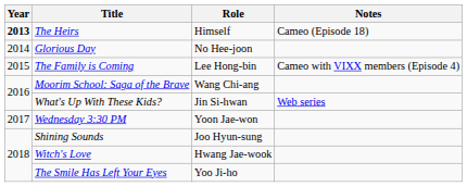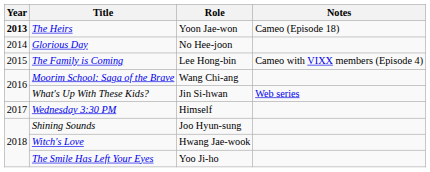 <table class="wikitable">
 <tr>
 <th>Year</th>
 <th>Title</th>
 <th>Role</th>
 <th>Notes</th>
 </tr>
 <tr>
 <td><strong>2013</strong></td>
 <td><em><a href='#'>The Heirs</a></em></td>
-<td>Himself</td>
+<td>Yoon Jae-won</td>
 <td>Cameo (Episode 18)</td>
 </tr>
 <tr>
 <td>2014</td>
 <td><em><a href='#'>Glorious Day</a></em></td>
 <td>No Hee-joon</td>
 <td></td>
 </tr>
 <tr>
 <td>2015</td>
 <td><em><a href='#'>The Family is Coming</a></em></td>
 <td>Lee Hong-bin</td>
 <td>Cameo with <a href='#'>VIXX</a> members (Episode 4)</td>
 </tr>
 <tr>
 <td rowspan="2">2016</td>
 <td><em><a href='#'>Moorim School: Saga of the Brave</a></em></td>
 <td>Wang Chi-ang</td>
 <td></td>
 </tr>
 <tr>
 <td><em>What's Up With These Kids?</em></td>
 <td>Jin Si-hwan</td>
 <td><a href='#'>Web series</a></td>
 </tr>
 <tr>
 <td>2017</td>
 <td><em><a href='#'>Wednesday 3:30 PM</a></em></td>
-<td>Yoon Jae-won</td>
+<td>Himself</td>
 <td></td>
 </tr>
 <tr>
 <td rowspan=3>2018</td>
 <td><em>Shining Sounds</em></td>
 <td>Joo Hyun-sung</td>
 <td></td>
 </tr>
 <tr>
 <td><em><a href='#'>Witch's Love</a></em></td>
 <td>Hwang Jae-wook</td>
 <td></td>
 </tr>
 <tr>
 <td><em><a href='#'>The Smile Has Left Your Eyes</a></em></td>
 <td>Yoo Ji-ho</td>
 <td></td>
 </tr>
 </table>
